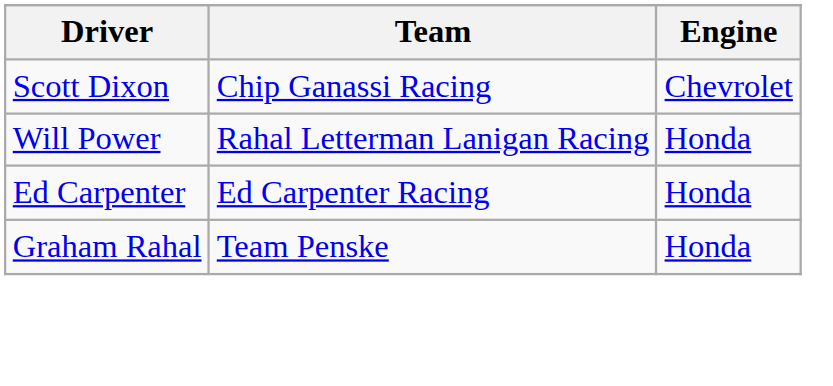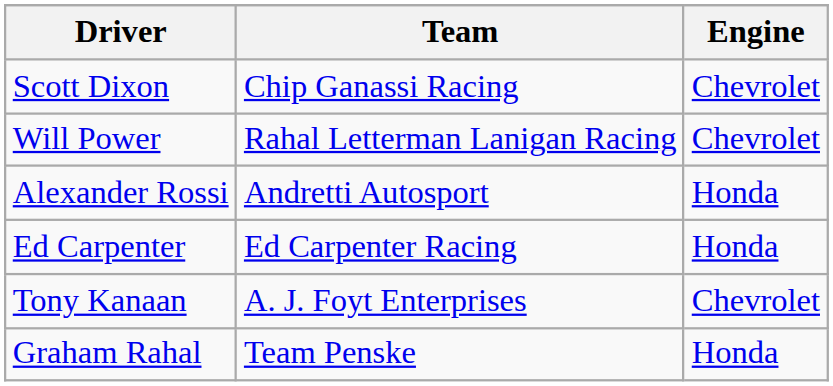 <table class="wikitable" style="font-size:90%;">
 <tr>
 </tr>
 <tr>
 <th>Driver</th>
 <th>Team</th>
 <th>Engine</th>
 </tr>
 <tr>
 <td> <a href='#'>Scott Dixon</a></td>
 <td><a href='#'>Chip Ganassi Racing</a></td>
 <td><a href='#'>Chevrolet</a></td>
 </tr>
 <tr>
 <td> <a href='#'>Will Power</a></td>
 <td><a href='#'>Rahal Letterman Lanigan Racing</a></td>
+<td><a href='#'>Chevrolet</a></td>
+</tr>
+<tr>
+<td> <a href='#'>Alexander Rossi</a></td>
+<td><a href='#'>Andretti Autosport</a></td>
 <td><a href='#'>Honda</a></td>
 </tr>
 <tr>
 <td> <a href='#'>Ed Carpenter</a></td>
 <td><a href='#'>Ed Carpenter Racing</a></td>
 <td><a href='#'>Honda</a></td>
 </tr>
 <tr>
+<td> <a href='#'>Tony Kanaan</a></td>
+<td><a href='#'>A. J. Foyt Enterprises</a></td>
+<td><a href='#'>Chevrolet</a></td>
+</tr>
+<tr>
 <td> <a href='#'>Graham Rahal</a></td>
 <td><a href='#'>Team Penske</a></td>
 <td><a href='#'>Honda</a></td>
 </tr>
 </table>
